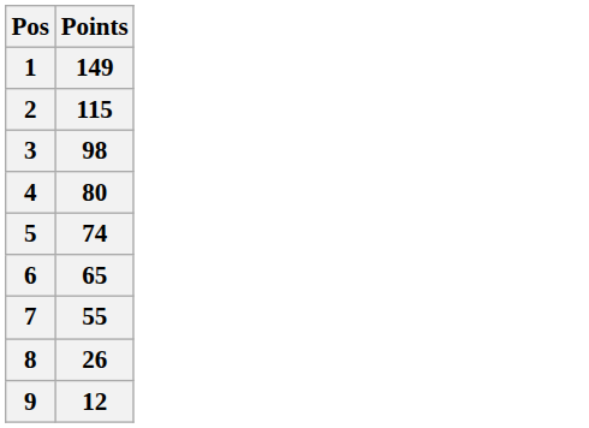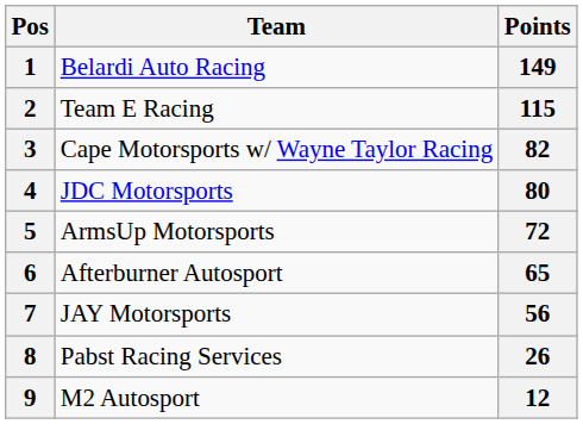 <table class="wikitable" style="font-size: 95%;">
 <tr>
 <th>Pos</th>
+<th>Team</th>
 <th>Points</th>
 </tr>
 <tr>
 <th>1</th>
+<td> <a href='#'>Belardi Auto Racing</a></td>
 <th>149</th>
 </tr>
 <tr>
 <th>2</th>
+<td> Team E Racing</td>
 <th>115</th>
 </tr>
 <tr>
 <th>3</th>
-<th>98</th>
+<td> Cape Motorsports w/ <a href='#'>Wayne Taylor Racing</a></td>
+<th>82</th>
 </tr>
 <tr>
 <th>4</th>
+<td> <a href='#'>JDC Motorsports</a></td>
 <th>80</th>
 </tr>
 <tr>
 <th>5</th>
-<th>74</th>
+<td> ArmsUp Motorsports</td>
+<th>72</th>
 </tr>
 <tr>
 <th>6</th>
+<td> Afterburner Autosport</td>
 <th>65</th>
 </tr>
 <tr>
 <th>7</th>
-<th>55</th>
+<td> JAY Motorsports</td>
+<th>56</th>
 </tr>
 <tr>
 <th>8</th>
+<td> Pabst Racing Services</td>
 <th>26</th>
 </tr>
 <tr>
 <th>9</th>
+<td> M2 Autosport</td>
 <th>12</th>
 </tr>
 </table>
